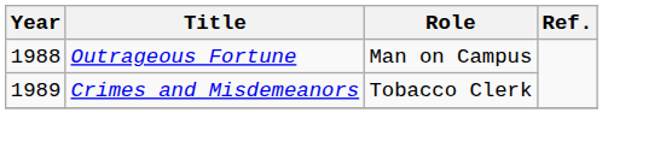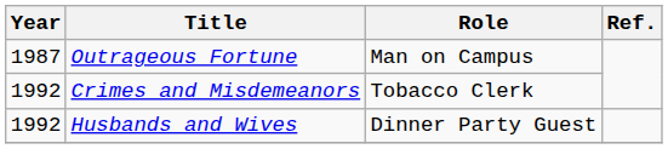 <table class="wikitable plainrowheaders">
 <tr>
 <th>Year</th>
 <th>Title</th>
 <th>Role</th>
 <th>Ref.</th>
 </tr>
 <tr>
-<td>1988</td>
+<td>1987</td>
 <td><em><a href='#'>Outrageous Fortune</a></em></td>
 <td>Man on Campus</td>
 <td rowspan=2></td>
 </tr>
 <tr>
-<td>1989</td>
+<td>1992</td>
 <td><em><a href='#'>Crimes and Misdemeanors</a></em></td>
 <td>Tobacco Clerk</td>
 </tr>
 <tr>
+<td>1992</td>
+<td><em><a href='#'>Husbands and Wives</a></em></td>
+<td>Dinner Party Guest</td>
+<td></td>
+</tr>
+<tr>
 </tr>
 </table>
